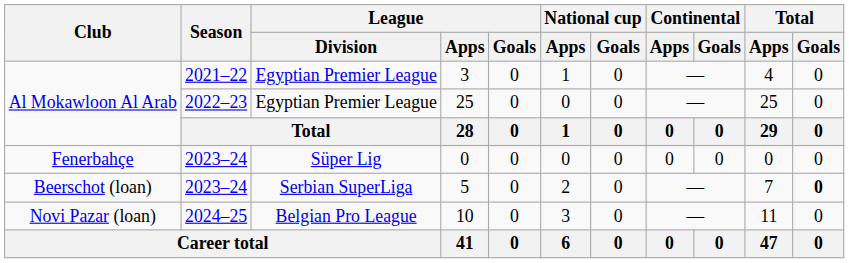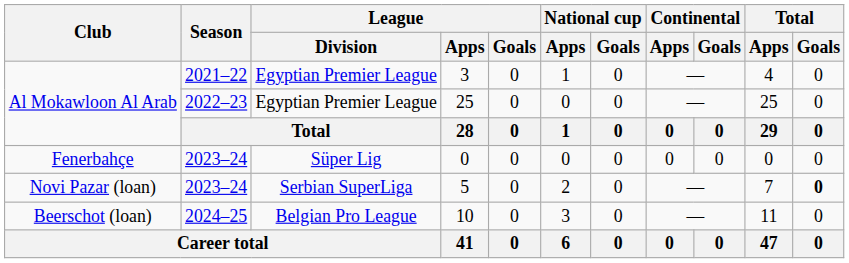 <table class="wikitable" style="text-align:center">
 <tr>
 <th rowspan="2">Club</th>
 <th rowspan="2">Season</th>
 <th colspan="3">League</th>
 <th colspan="2">National cup</th>
 <th colspan="2">Continental</th>
 <th colspan="2">Total</th>
 </tr>
 <tr>
 <th>Division</th>
 <th>Apps</th>
 <th>Goals</th>
 <th>Apps</th>
 <th>Goals</th>
 <th>Apps</th>
 <th>Goals</th>
 <th>Apps</th>
 <th>Goals</th>
 </tr>
 <tr>
 <td rowspan="3"><a href='#'>Al Mokawloon Al Arab</a></td>
 <td><a href='#'>2021–22</a></td>
 <td><a href='#'>Egyptian Premier League</a></td>
 <td>3</td>
 <td>0</td>
 <td>1</td>
 <td>0</td>
 <td colspan="2">—</td>
 <td>4</td>
 <td>0</td>
 </tr>
 <tr>
 <td><a href='#'>2022–23</a></td>
 <td>Egyptian Premier League</td>
 <td>25</td>
 <td>0</td>
 <td>0</td>
 <td>0</td>
 <td colspan="2">—</td>
 <td>25</td>
 <td>0</td>
 </tr>
 <tr>
 <th colspan="2">Total</th>
 <th>28</th>
 <th>0</th>
 <th>1</th>
 <th>0</th>
 <th>0</th>
 <th>0</th>
 <th>29</th>
 <th>0</th>
 </tr>
 <tr>
 <td><a href='#'>Fenerbahçe</a></td>
 <td><a href='#'>2023–24</a></td>
 <td><a href='#'>Süper Lig</a></td>
 <td>0</td>
 <td>0</td>
 <td>0</td>
 <td>0</td>
 <td>0</td>
 <td>0</td>
 <td>0</td>
 <td>0</td>
 </tr>
 <tr>
-<td><a href='#'>Beerschot</a> (loan)</td>
+<td><a href='#'>Novi Pazar</a> (loan)</td>
 <td><a href='#'>2023–24</a></td>
 <td><a href='#'>Serbian SuperLiga</a></td>
 <td>5</td>
 <td>0</td>
 <td>2</td>
 <td>0</td>
 <td colspan="2">—</td>
 <td>7</td>
 <td><strong>0</strong></td>
 </tr>
 <tr>
-<td><a href='#'>Novi Pazar</a> (loan)</td>
+<td><a href='#'>Beerschot</a> (loan)</td>
 <td><a href='#'>2024–25</a></td>
 <td><a href='#'>Belgian Pro League</a></td>
 <td>10</td>
 <td>0</td>
 <td>3</td>
 <td>0</td>
 <td colspan="2">—</td>
 <td>11</td>
 <td>0</td>
 </tr>
 <tr>
 <th colspan="3">Career total</th>
 <th>41</th>
 <th>0</th>
 <th>6</th>
 <th>0</th>
 <th>0</th>
 <th>0</th>
 <th>47</th>
 <th>0</th>
 </tr>
 </table>
